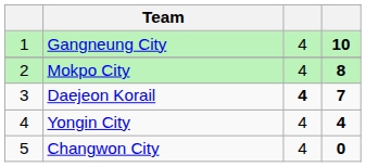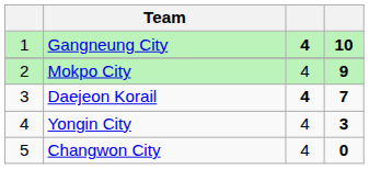 <table class="wikitable" style="text-align:center;">
 <tr>
 <th width=30></th>
 <th width=225>Team</th>
 <th width=30></th>
 <th width=30></th>
 </tr>
 <tr bgcolor=#bbf3bb>
 <td>1</td>
 <td align=left><a href='#'>Gangneung City</a></td>
-<td>4</td>
+<td><strong>4</strong></td>
 <td><strong>10</strong></td>
 </tr>
 <tr>
 </tr>
 <tr bgcolor=#bbf3bb>
 <td>2</td>
 <td align=left><a href='#'>Mokpo City</a></td>
 <td>4</td>
-<td><strong>8</strong></td>
+<td><strong>9</strong></td>
 </tr>
 <tr>
 <td>3</td>
 <td align=left><a href='#'>Daejeon Korail</a></td>
 <td><strong>4</strong></td>
 <td><strong>7</strong></td>
 </tr>
 <tr>
 <td>4</td>
 <td align=left><a href='#'>Yongin City</a></td>
 <td>4</td>
-<td><strong>4</strong></td>
+<td><strong>3</strong></td>
 </tr>
 <tr>
 <td>5</td>
 <td align=left><a href='#'>Changwon City</a></td>
 <td>4</td>
 <td><strong>0</strong></td>
 </tr>
 </table>
